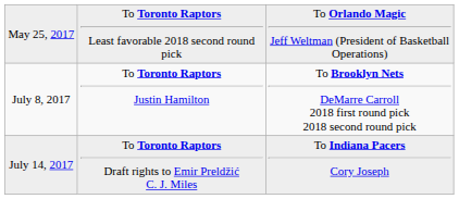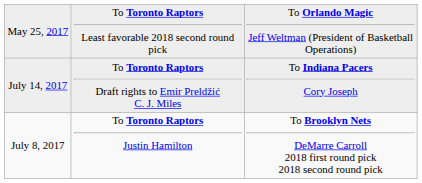 <table class="wikitable sortable sortable" style="text-align: center">
 <tr style="background:#eee;">
 <td style="width:10%">May 25, <a href='#'>2017</a></td>
 <td style="width:31%; vertical-align:top;">To <strong><a href='#'>Toronto Raptors</a></strong><hr>Least favorable 2018 second round pick</td>
 <td style="width:31%; vertical-align:top;">To <strong><a href='#'>Orlando Magic</a></strong><hr><a href='#'>Jeff Weltman</a> (President of Basketball Operations)</td>
 </tr>
+<tr style="background:#eee;">
+<td style="width:12%">July 14, <a href='#'>2017</a></td>
+<td style="width:44; vertical-align:top;">To <strong><a href='#'>Toronto Raptors</a></strong><hr>Draft rights to <a href='#'>Emir Preldžić</a> <br> <a href='#'>C. J. Miles</a></td>
+<td style="width:44; vertical-align:top;">To <strong><a href='#'>Indiana Pacers</a></strong><hr><a href='#'>Cory Joseph</a></td>
+</tr>
 <tr>
 <td style="width:10%">July 8, 2017</td>
 <td style="width:31%; vertical-align:top;">To <strong><a href='#'>Toronto Raptors</a></strong><hr><a href='#'>Justin Hamilton</a></td>
 <td style="width:31%; vertical-align:top;">To <strong><a href='#'>Brooklyn Nets</a></strong><hr><a href='#'>DeMarre Carroll</a><br>2018 first round pick<br>2018 second round pick</td>
 </tr>
-<tr style="background:#eee;">
-<td style="width:12%">July 14, <a href='#'>2017</a></td>
-<td style="width:44; vertical-align:top;">To <strong><a href='#'>Toronto Raptors</a></strong><hr>Draft rights to <a href='#'>Emir Preldžić</a> <br> <a href='#'>C. J. Miles</a></td>
-<td style="width:44; vertical-align:top;">To <strong><a href='#'>Indiana Pacers</a></strong><hr><a href='#'>Cory Joseph</a></td>
-</tr>
 </table>
